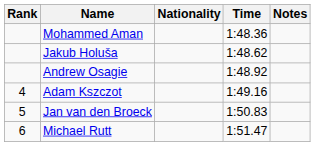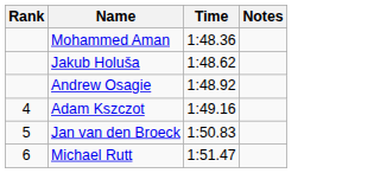 <table class="wikitable sortable" style="text-align:center">
 <tr>
 <th>Rank</th>
 <th>Name</th>
-<th>Nationality</th>
 <th>Time</th>
 <th>Notes</th>
 </tr>
 <tr>
 <td></td>
 <td align=left><a href='#'>Mohammed Aman</a></td>
-<td align=left></td>
 <td>1:48.36</td>
 <td></td>
 </tr>
 <tr>
 <td></td>
 <td align=left><a href='#'>Jakub Holuša</a></td>
-<td align=left></td>
 <td>1:48.62</td>
 <td></td>
 </tr>
 <tr>
 <td></td>
 <td align=left><a href='#'>Andrew Osagie</a></td>
-<td align=left></td>
 <td>1:48.92</td>
 <td></td>
 </tr>
 <tr>
 <td>4</td>
 <td align=left><a href='#'>Adam Kszczot</a></td>
-<td align=left></td>
 <td>1:49.16</td>
 <td></td>
 </tr>
 <tr>
 <td>5</td>
 <td align=left><a href='#'>Jan van den Broeck</a></td>
-<td align=left></td>
 <td>1:50.83</td>
 <td></td>
 </tr>
 <tr>
 <td>6</td>
 <td align=left><a href='#'>Michael Rutt</a></td>
-<td align=left></td>
 <td>1:51.47</td>
 <td></td>
 </tr>
 </table>
